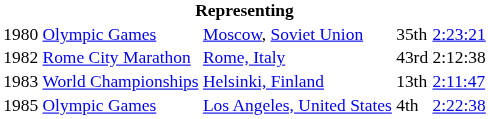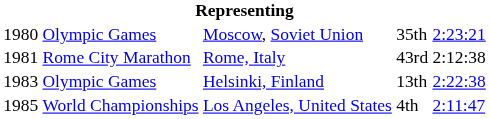 <table>
 <tr>
 <th colspan="5">Representing </th>
 </tr>
 <tr>
 <td>1980</td>
 <td><a href='#'>Olympic Games</a></td>
 <td><a href='#'>Moscow</a>, <a href='#'>Soviet Union</a></td>
 <td>35th</td>
 <td><a href='#'>2:23:21</a></td>
 </tr>
 <tr>
-<td>1982</td>
+<td>1981</td>
 <td><a href='#'>Rome City Marathon</a></td>
 <td><a href='#'>Rome, Italy</a></td>
 <td>43rd</td>
 <td>2:12:38 </td>
 </tr>
 <tr>
 <td>1983</td>
-<td><a href='#'>World Championships</a></td>
+<td><a href='#'>Olympic Games</a></td>
 <td><a href='#'>Helsinki, Finland</a></td>
 <td>13th</td>
-<td><a href='#'>2:11:47</a></td>
+<td><a href='#'>2:22:38</a></td>
 </tr>
 <tr>
 <td>1985</td>
-<td><a href='#'>Olympic Games</a></td>
+<td><a href='#'>World Championships</a></td>
 <td><a href='#'>Los Angeles, United States</a></td>
 <td>4th</td>
-<td><a href='#'>2:22:38</a></td>
+<td><a href='#'>2:11:47</a></td>
 </tr>
 </table>
